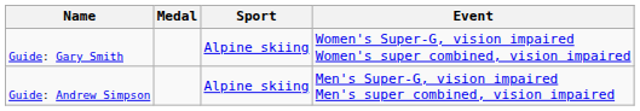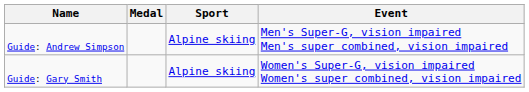 <table class="wikitable sortable" style="font-size:90%">
 <tr>
 <th>Name</th>
 <th>Medal</th>
 <th>Sport</th>
 <th>Event</th>
 </tr>
 <tr>
+<td><br><small><a href='#'>Guide</a>: <a href='#'>Andrew Simpson</a></small></td>
+<td><br></td>
+<td><a href='#'>Alpine skiing</a></td>
+<td><a href='#'>Men's Super-G, vision impaired</a><br><a href='#'>Men's super combined, vision impaired</a></td>
+</tr>
+<tr>
 <td><br><small><a href='#'>Guide</a>: <a href='#'>Gary Smith</a></small></td>
 <td><br></td>
 <td><a href='#'>Alpine skiing</a></td>
 <td><a href='#'>Women's Super-G, vision impaired</a><br><a href='#'>Women's super combined, vision impaired</a></td>
 </tr>
-<tr>
-<td><br><small><a href='#'>Guide</a>: <a href='#'>Andrew Simpson</a></small></td>
-<td><br></td>
-<td><a href='#'>Alpine skiing</a></td>
-<td><a href='#'>Men's Super-G, vision impaired</a><br><a href='#'>Men's super combined, vision impaired</a></td>
-</tr>
 </table>
